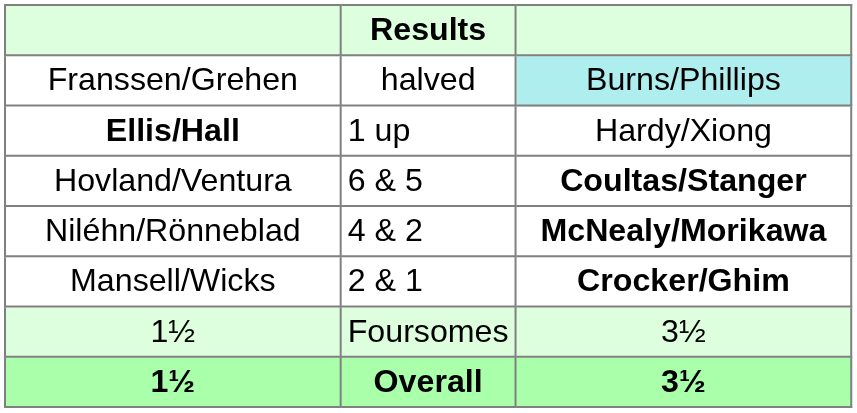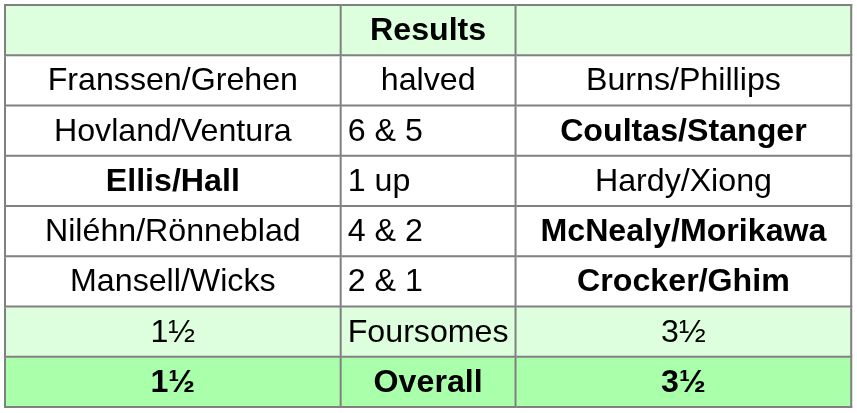 <table border="1" cellpadding="3" style="border-collapse:collapse; text-align:center;">
 <tr style="background:#ddffdd;">
 <th width=160></th>
 <th>Results</th>
 <th width=160></th>
 </tr>
 <tr>
 <td>Franssen/Grehen</td>
 <td>halved</td>
-<td style="background: paleturquoise;">Burns/Phillips</td>
+<td>Burns/Phillips</td>
+</tr>
+<tr>
+<td>Hovland/Ventura</td>
+<td align=left> 6 & 5</td>
+<td><strong>Coultas/Stanger</strong></td>
 </tr>
 <tr>
 <td><strong>Ellis/Hall</strong></td>
 <td align=left> 1 up</td>
 <td>Hardy/Xiong</td>
-</tr>
-<tr>
-<td>Hovland/Ventura</td>
-<td align=left> 6 & 5</td>
-<td><strong>Coultas/Stanger</strong></td>
 </tr>
 <tr>
 <td>Niléhn/Rönneblad</td>
 <td align=left> 4 & 2</td>
 <td><strong>McNealy/Morikawa</strong></td>
 </tr>
 <tr>
 <td>Mansell/Wicks</td>
 <td align=left> 2 & 1</td>
 <td><strong>Crocker/Ghim</strong></td>
 </tr>
 <tr style="background:#ddffdd;">
 <td>1½</td>
 <td>Foursomes</td>
 <td>3½</td>
 </tr>
 <tr style="background:#aaffaa;">
 <th>1½</th>
 <th>Overall</th>
 <th>3½</th>
 </tr>
 </table>
